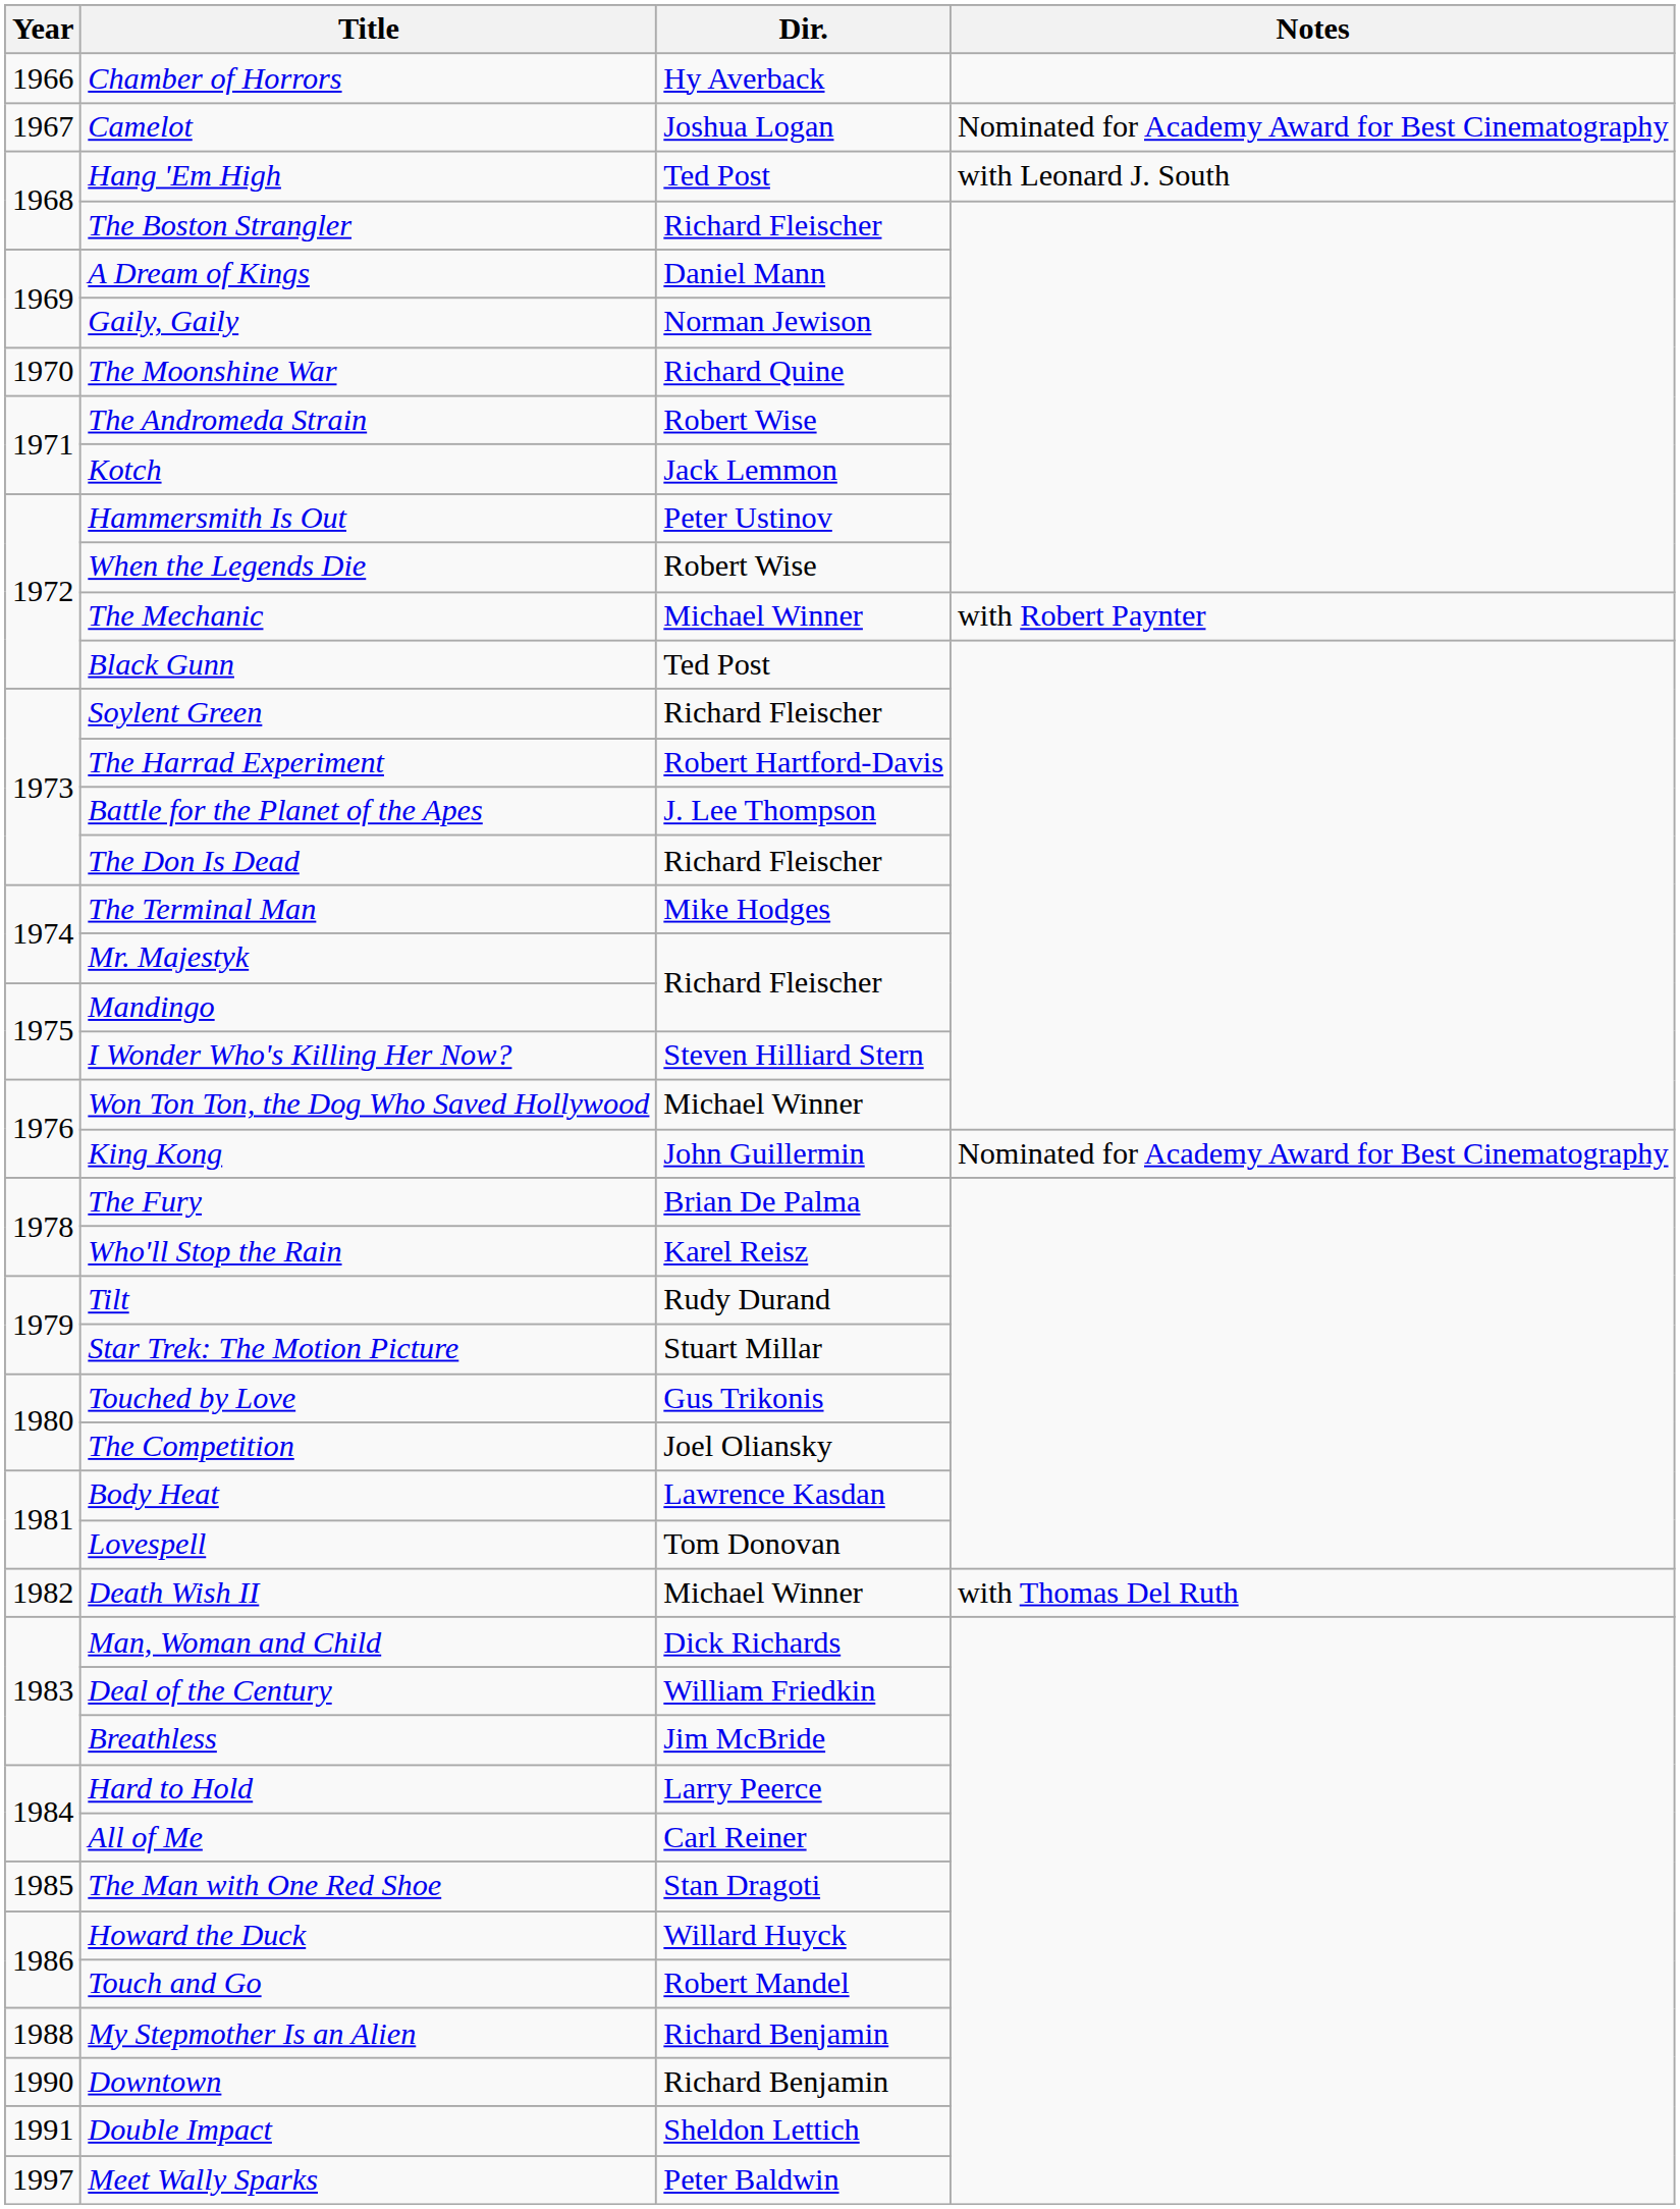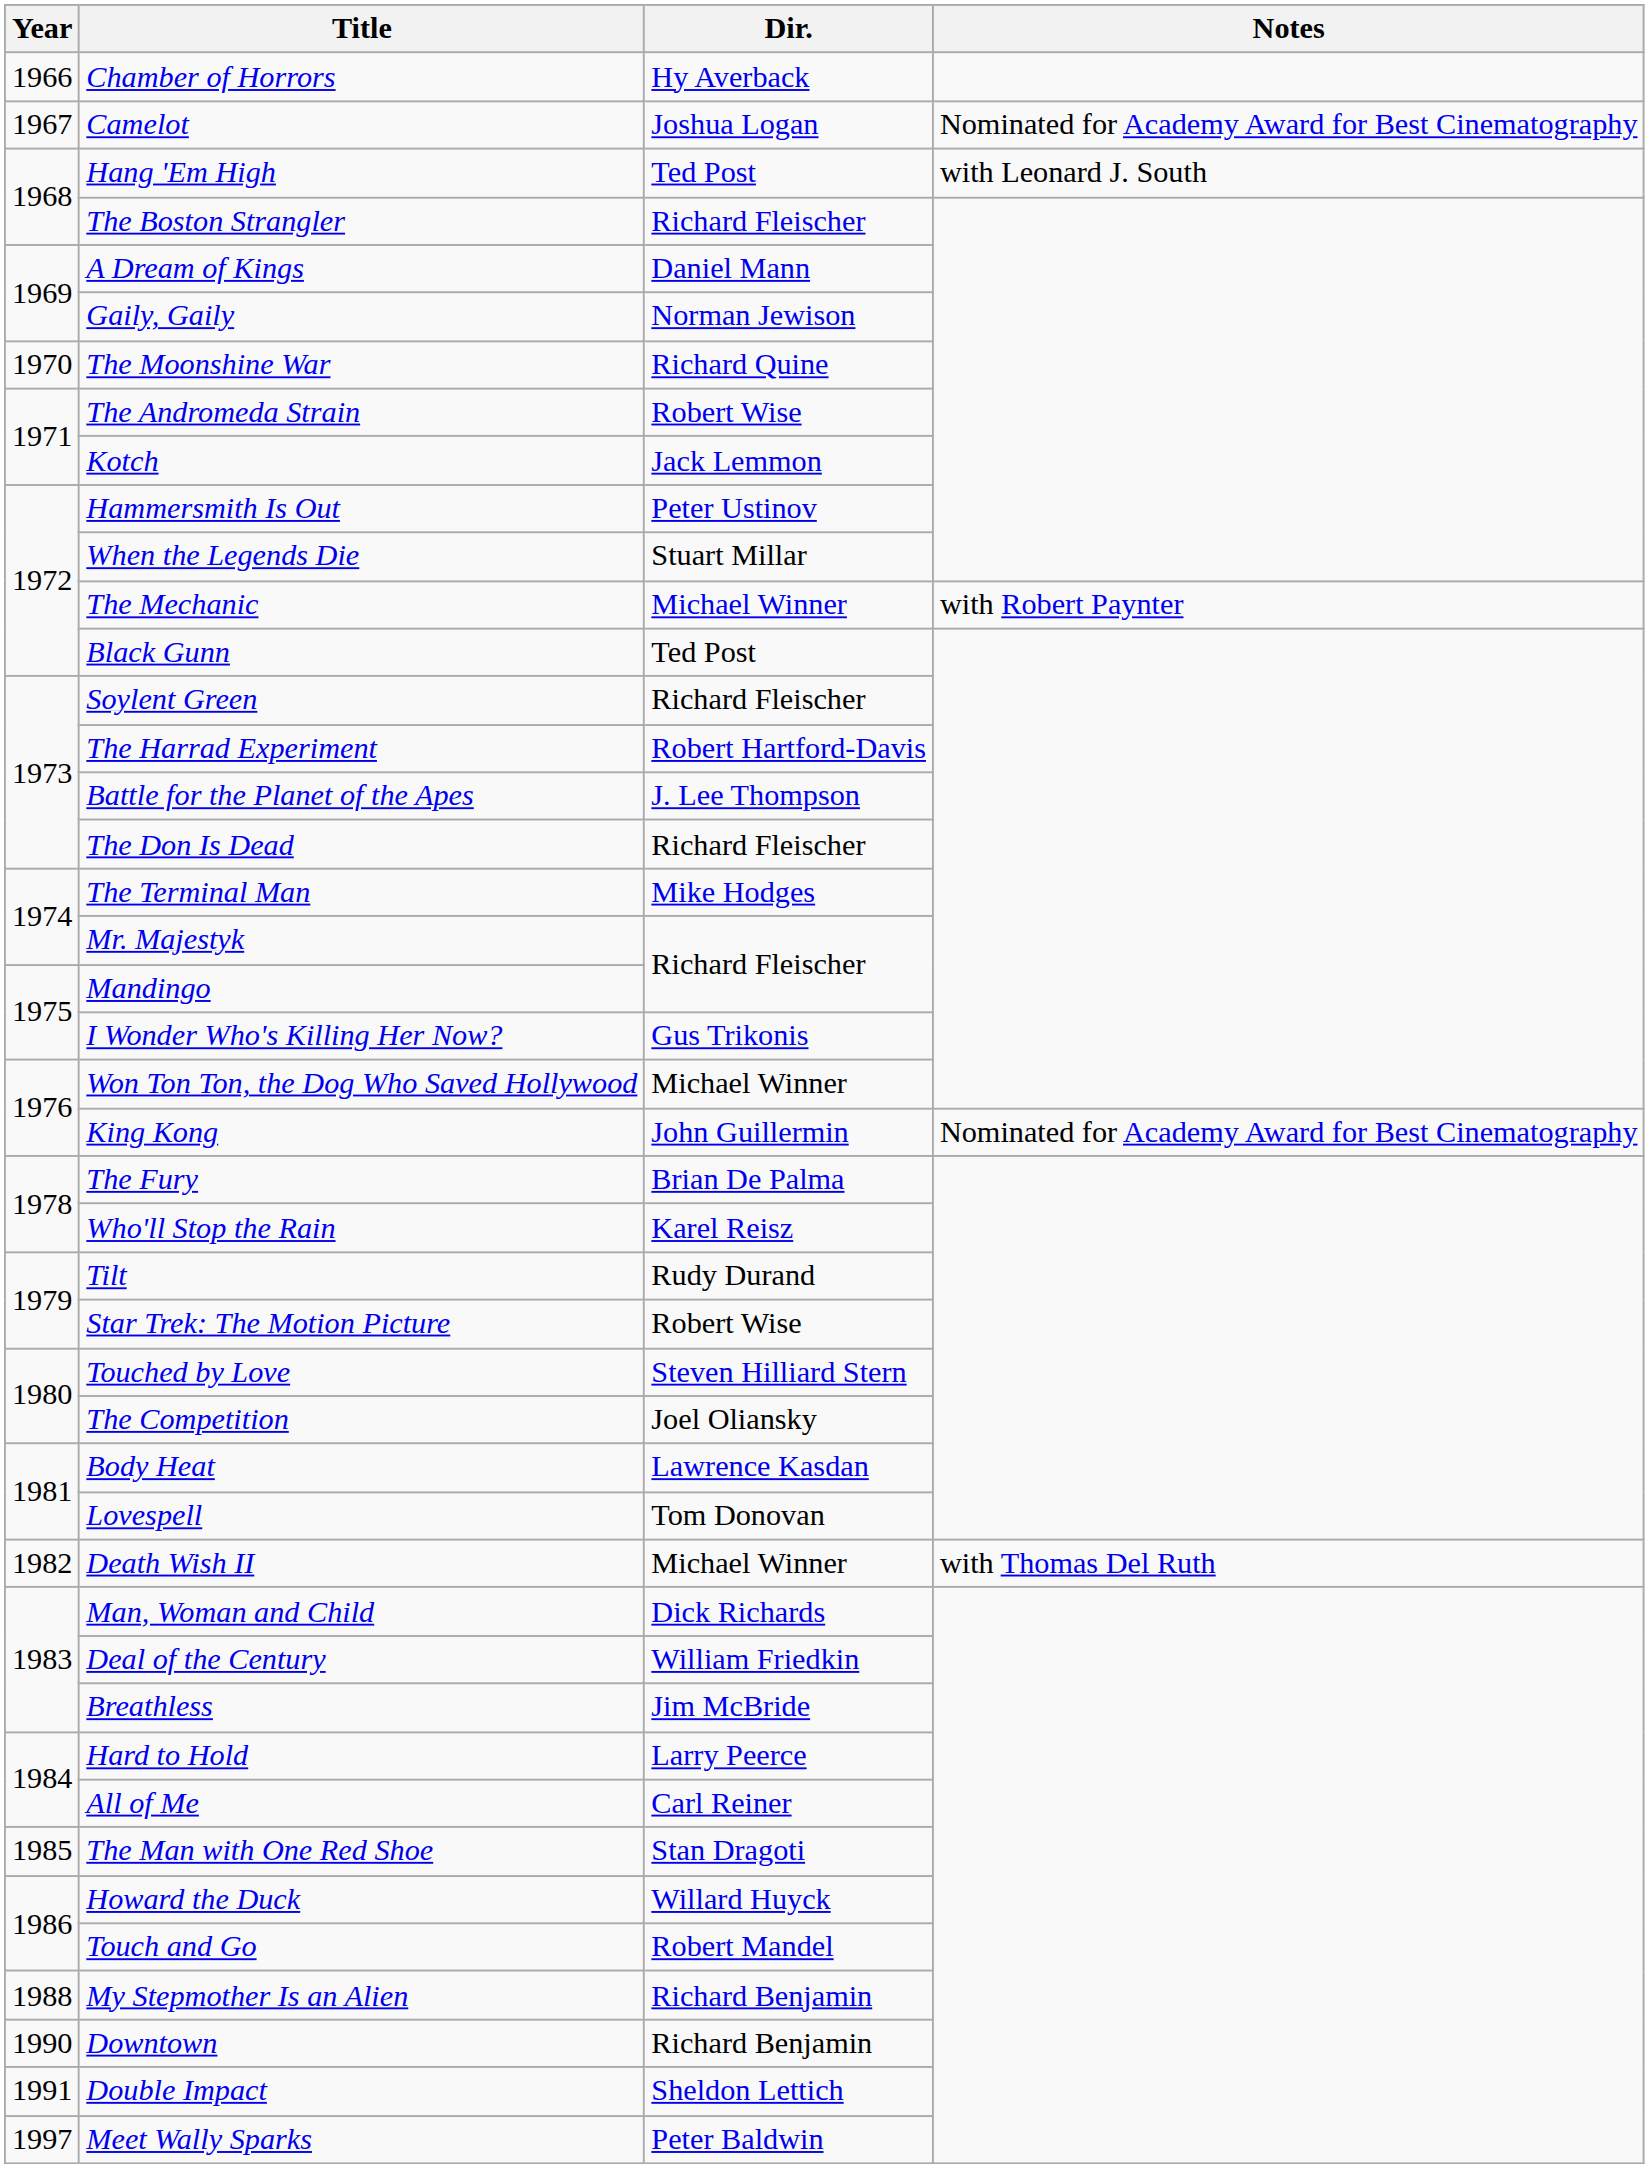 <table class="wikitable sortable">
 <tr>
 <th>Year</th>
 <th>Title</th>
 <th>Dir.</th>
 <th class="unsortable">Notes</th>
 </tr>
 <tr>
 <td>1966</td>
 <td><a href='#'><em>Chamber of Horrors</em></a></td>
 <td><a href='#'>Hy Averback</a></td>
 <td></td>
 </tr>
 <tr>
 <td>1967</td>
 <td><em><a href='#'>Camelot</a></em></td>
 <td><a href='#'>Joshua Logan</a></td>
 <td>Nominated for <a href='#'>Academy Award for Best Cinematography</a></td>
 </tr>
 <tr>
 <td rowspan="2">1968</td>
 <td><em><a href='#'>Hang 'Em High</a></em></td>
 <td><a href='#'>Ted Post</a></td>
 <td>with Leonard J. South</td>
 </tr>
 <tr>
 <td><a href='#'><em>The Boston Strangler</em></a></td>
 <td><a href='#'>Richard Fleischer</a></td>
 <td rowspan="8"></td>
 </tr>
 <tr>
 <td rowspan="2">1969</td>
 <td><em><a href='#'>A Dream of Kings</a></em></td>
 <td><a href='#'>Daniel Mann</a></td>
 </tr>
 <tr>
 <td><em><a href='#'>Gaily, Gaily</a></em></td>
 <td><a href='#'>Norman Jewison</a></td>
 </tr>
 <tr>
 <td>1970</td>
 <td><em><a href='#'>The Moonshine War</a></em></td>
 <td><a href='#'>Richard Quine</a></td>
 </tr>
 <tr>
 <td rowspan="2">1971</td>
 <td><a href='#'><em>The Andromeda Strain</em></a></td>
 <td><a href='#'>Robert Wise</a></td>
 </tr>
 <tr>
 <td><em><a href='#'>Kotch</a></em></td>
 <td><a href='#'>Jack Lemmon</a></td>
 </tr>
 <tr>
 <td rowspan="4">1972</td>
 <td><em><a href='#'>Hammersmith Is Out</a></em></td>
 <td><a href='#'>Peter Ustinov</a></td>
 </tr>
 <tr>
 <td><em><a href='#'>When the Legends Die</a></em></td>
-<td>Robert Wise</td>
+<td>Stuart Millar</td>
 </tr>
 <tr>
 <td><a href='#'><em>The Mechanic</em></a></td>
 <td><a href='#'>Michael Winner</a></td>
 <td>with <a href='#'>Robert Paynter</a></td>
 </tr>
 <tr>
 <td><em><a href='#'>Black Gunn</a></em></td>
 <td>Ted Post</td>
 <td rowspan="10"></td>
 </tr>
 <tr>
 <td rowspan="4">1973</td>
 <td><em><a href='#'>Soylent Green</a></em></td>
 <td>Richard Fleischer</td>
 </tr>
 <tr>
 <td><em><a href='#'>The Harrad Experiment</a></em></td>
 <td><a href='#'>Robert Hartford-Davis</a></td>
 </tr>
 <tr>
 <td><em><a href='#'>Battle for the Planet of the Apes</a></em></td>
 <td><a href='#'>J. Lee Thompson</a></td>
 </tr>
 <tr>
 <td><em><a href='#'>The Don Is Dead</a></em></td>
 <td>Richard Fleischer</td>
 </tr>
 <tr>
 <td rowspan="2">1974</td>
 <td><a href='#'><em>The Terminal Man</em></a></td>
 <td><a href='#'>Mike Hodges</a></td>
 </tr>
 <tr>
 <td><em><a href='#'>Mr. Majestyk</a></em></td>
 <td rowspan="2">Richard Fleischer</td>
 </tr>
 <tr>
 <td rowspan="2">1975</td>
 <td><a href='#'><em>Mandingo</em></a></td>
 </tr>
 <tr>
 <td><em><a href='#'>I Wonder Who's Killing Her Now?</a></em></td>
-<td><a href='#'>Steven Hilliard Stern</a></td>
+<td><a href='#'>Gus Trikonis</a></td>
 </tr>
 <tr>
 <td rowspan="2">1976</td>
 <td><em><a href='#'>Won Ton Ton, the Dog Who Saved Hollywood</a></em></td>
 <td>Michael Winner</td>
 </tr>
 <tr>
 <td><a href='#'><em>King Kong</em></a></td>
 <td><a href='#'>John Guillermin</a></td>
 <td>Nominated for <a href='#'>Academy Award for Best Cinematography</a></td>
 </tr>
 <tr>
 <td rowspan="2">1978</td>
 <td><a href='#'><em>The Fury</em></a></td>
 <td><a href='#'>Brian De Palma</a></td>
 <td rowspan="8"></td>
 </tr>
 <tr>
 <td><em><a href='#'>Who'll Stop the Rain</a></em></td>
 <td><a href='#'>Karel Reisz</a></td>
 </tr>
 <tr>
 <td rowspan="2">1979</td>
 <td><a href='#'><em>Tilt</em></a></td>
 <td>Rudy Durand</td>
 </tr>
 <tr>
 <td><em><a href='#'>Star Trek: The Motion Picture</a></em></td>
-<td>Stuart Millar</td>
+<td>Robert Wise</td>
 </tr>
 <tr>
 <td rowspan="2">1980</td>
 <td><em><a href='#'>Touched by Love</a></em></td>
-<td><a href='#'>Gus Trikonis</a></td>
+<td><a href='#'>Steven Hilliard Stern</a></td>
 </tr>
 <tr>
 <td><a href='#'><em>The Competition</em></a></td>
 <td>Joel Oliansky</td>
 </tr>
 <tr>
 <td rowspan="2">1981</td>
 <td><em><a href='#'>Body Heat</a></em></td>
 <td><a href='#'>Lawrence Kasdan</a></td>
 </tr>
 <tr>
 <td><em><a href='#'>Lovespell</a></em></td>
 <td>Tom Donovan</td>
 </tr>
 <tr>
 <td>1982</td>
 <td><em><a href='#'>Death Wish II</a></em></td>
 <td>Michael Winner</td>
 <td>with <a href='#'>Thomas Del Ruth</a></td>
 </tr>
 <tr>
 <td rowspan="3">1983</td>
 <td><em><a href='#'>Man, Woman and Child</a></em></td>
 <td><a href='#'>Dick Richards</a></td>
 <td rowspan="12"></td>
 </tr>
 <tr>
 <td><em><a href='#'>Deal of the Century</a></em></td>
 <td><a href='#'>William Friedkin</a></td>
 </tr>
 <tr>
 <td><a href='#'><em>Breathless</em></a></td>
 <td><a href='#'>Jim McBride</a></td>
 </tr>
 <tr>
 <td rowspan="2">1984</td>
 <td><a href='#'><em>Hard to Hold</em></a></td>
 <td><a href='#'>Larry Peerce</a></td>
 </tr>
 <tr>
 <td><a href='#'><em>All of Me</em></a></td>
 <td><a href='#'>Carl Reiner</a></td>
 </tr>
 <tr>
 <td>1985</td>
 <td><em><a href='#'>The Man with One Red Shoe</a></em></td>
 <td><a href='#'>Stan Dragoti</a></td>
 </tr>
 <tr>
 <td rowspan="2">1986</td>
 <td><a href='#'><em>Howard the Duck</em></a></td>
 <td><a href='#'>Willard Huyck</a></td>
 </tr>
 <tr>
 <td><a href='#'><em>Touch and Go</em></a></td>
 <td><a href='#'>Robert Mandel</a></td>
 </tr>
 <tr>
 <td>1988</td>
 <td><em><a href='#'>My Stepmother Is an Alien</a></em></td>
 <td><a href='#'>Richard Benjamin</a></td>
 </tr>
 <tr>
 <td>1990</td>
 <td><a href='#'><em>Downtown</em></a></td>
 <td>Richard Benjamin</td>
 </tr>
 <tr>
 <td>1991</td>
 <td><em><a href='#'>Double Impact</a></em></td>
 <td><a href='#'>Sheldon Lettich</a></td>
 </tr>
 <tr>
 <td>1997</td>
 <td><em><a href='#'>Meet Wally Sparks</a></em></td>
 <td><a href='#'>Peter Baldwin</a></td>
 </tr>
 </table>
